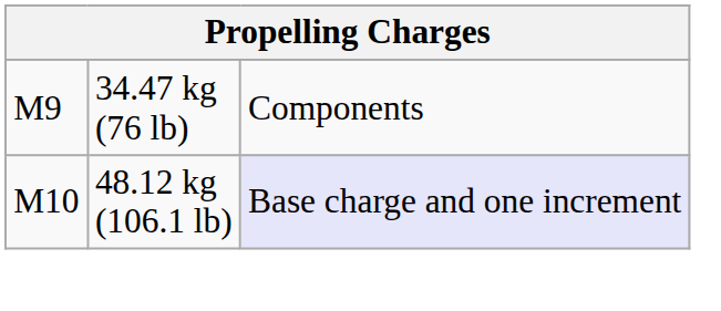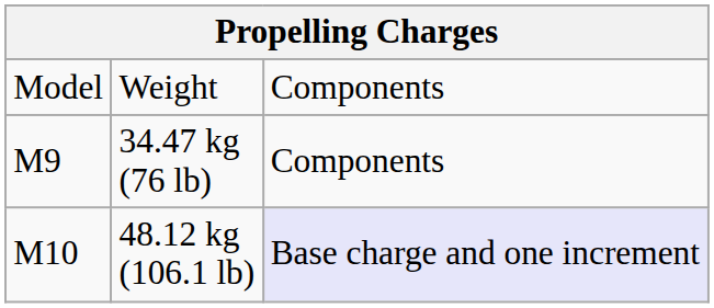 <table class="wikitable">
 <tr>
 <th colspan="3">Propelling Charges</th>
+</tr>
+<tr>
+<td>Model</td>
+<td>Weight</td>
+<td>Components</td>
 </tr>
 <tr>
 <td>M9</td>
 <td>34.47 kg<br>(76 lb)</td>
 <td>Components</td>
 </tr>
 <tr>
 <td>M10</td>
 <td>48.12 kg<br>(106.1 lb)</td>
 <td style="background: lavender;">Base charge and one increment</td>
 </tr>
 </table>
